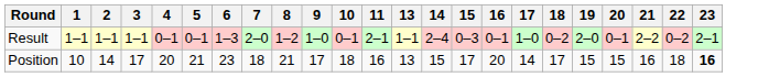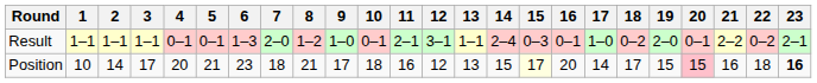 <table class="wikitable">
 <tr>
 <th>Round</th>
 <th>1</th>
 <th>2</th>
 <th>3</th>
 <th>4</th>
 <th>5</th>
 <th>6</th>
 <th>7</th>
 <th>8</th>
 <th>9</th>
 <th>10</th>
 <th>11</th>
+<th>12</th>
 <th>13</th>
 <th>14</th>
 <th>15</th>
 <th>16</th>
 <th>17</th>
 <th>18</th>
 <th>19</th>
 <th>20</th>
 <th>21</th>
 <th>22</th>
 <th>23</th>
 </tr>
 <tr>
 <td>Result</td>
 <td bgcolor="#FFFFCC">1–1</td>
 <td bgcolor="#FFFFCC">1–1</td>
 <td bgcolor="#FFFFCC">1–1</td>
 <td bgcolor="#FFCCCC">0–1</td>
 <td bgcolor="#FFCCCC">0–1</td>
 <td bgcolor="#FFCCCC">1–3</td>
 <td bgcolor="#CCFFCC">2–0</td>
 <td bgcolor="#FFCCCC">1–2</td>
 <td bgcolor="#CCFFCC">1–0</td>
 <td bgcolor="#FFCCCC">0–1</td>
 <td bgcolor="#CCFFCC">2–1</td>
+<td bgcolor="#CCFFCC">3–1</td>
 <td bgcolor="#FFFFCC">1–1</td>
 <td bgcolor="#FFCCCC">2–4</td>
 <td bgcolor="#FFCCCC">0–3</td>
 <td bgcolor="#FFCCCC">0–1</td>
 <td bgcolor="#CCFFCC">1–0</td>
 <td bgcolor="#FFCCCC">0–2</td>
 <td bgcolor="#CCFFCC">2–0</td>
 <td bgcolor="#FFCCCC">0–1</td>
 <td bgcolor="#FFFFCC">2–2</td>
 <td bgcolor="#FFCCCC">0–2</td>
 <td bgcolor="#CCFFCC">2–1</td>
 </tr>
 <tr>
 <td>Position</td>
 <td align="center">10</td>
 <td align="center">14</td>
 <td align="center">17</td>
 <td align="center">20</td>
 <td align="center">21</td>
 <td align="center">23</td>
 <td align="center">18</td>
 <td align="center">21</td>
 <td align="center">17</td>
 <td align="center">18</td>
 <td align="center">16</td>
+<td align="center">12</td>
 <td align="center">13</td>
 <td align="center">15</td>
-<td align="center">17</td>
+<td align="center" style="background: lightyellow;">17</td>
 <td align="center">20</td>
 <td align="center">14</td>
 <td align="center">17</td>
 <td align="center">15</td>
-<td align="center">15</td>
+<td align="center" style="background: pink;">15</td>
 <td align="center">16</td>
 <td align="center">18</td>
 <td align="center"><strong>16</strong></td>
 </tr>
 </table>
